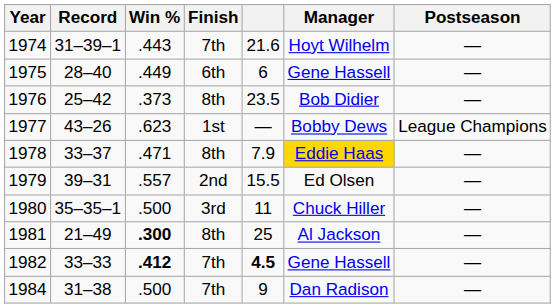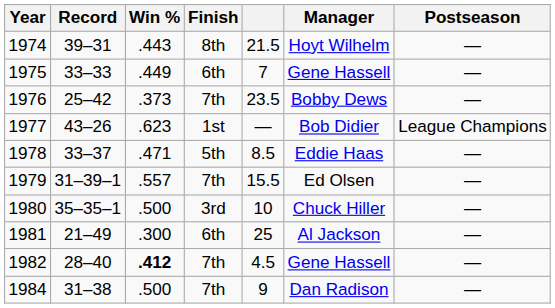 <table class="wikitable" style="text-align:center;">
 <tr>
 <th>Year</th>
 <th>Record</th>
 <th>Win %</th>
 <th>Finish</th>
 <th></th>
 <th>Manager</th>
 <th>Postseason</th>
 </tr>
 <tr>
 <td>1974</td>
-<td>31–39–1</td>
+<td>39–31</td>
 <td>.443</td>
-<td>7th</td>
-<td>21.6</td>
+<td>8th</td>
+<td>21.5</td>
 <td><a href='#'>Hoyt Wilhelm</a></td>
 <td>—</td>
 </tr>
 <tr>
 <td>1975</td>
-<td>28–40</td>
+<td>33–33</td>
 <td>.449</td>
 <td>6th</td>
-<td>6</td>
+<td>7</td>
 <td><a href='#'>Gene Hassell</a></td>
 <td>—</td>
 </tr>
 <tr>
 <td>1976</td>
 <td>25–42</td>
 <td>.373</td>
-<td>8th</td>
+<td>7th</td>
 <td>23.5</td>
-<td><a href='#'>Bob Didier</a></td>
+<td><a href='#'>Bobby Dews</a></td>
 <td>—</td>
 </tr>
 <tr>
 <td>1977</td>
 <td>43–26</td>
 <td>.623</td>
 <td>1st</td>
 <td>—</td>
-<td><a href='#'>Bobby Dews</a></td>
+<td><a href='#'>Bob Didier</a></td>
 <td>League Champions</td>
 </tr>
 <tr>
 <td>1978</td>
 <td>33–37</td>
 <td>.471</td>
-<td>8th</td>
-<td>7.9</td>
-<td style="background: gold;"><a href='#'>Eddie Haas</a></td>
+<td>5th</td>
+<td>8.5</td>
+<td><a href='#'>Eddie Haas</a></td>
 <td>—</td>
 </tr>
 <tr>
 <td>1979</td>
-<td>39–31</td>
+<td>31–39–1</td>
 <td>.557</td>
-<td>2nd</td>
+<td>7th</td>
 <td>15.5</td>
 <td>Ed Olsen</td>
 <td>—</td>
 </tr>
 <tr>
 <td>1980</td>
 <td>35–35–1</td>
 <td>.500</td>
 <td>3rd</td>
-<td>11</td>
+<td>10</td>
 <td><a href='#'>Chuck Hiller</a></td>
 <td>—</td>
 </tr>
 <tr>
 <td>1981</td>
 <td>21–49</td>
-<td><strong>.300</strong></td>
-<td>8th</td>
+<td>.300</td>
+<td>6th</td>
 <td>25</td>
 <td><a href='#'>Al Jackson</a></td>
 <td>—</td>
 </tr>
 <tr>
 <td>1982</td>
-<td>33–33</td>
+<td>28–40</td>
 <td><strong>.412</strong></td>
 <td>7th</td>
-<td><strong>4.5</strong></td>
+<td>4.5</td>
 <td><a href='#'>Gene Hassell</a></td>
 <td>—</td>
 </tr>
 <tr>
 <td>1984</td>
 <td>31–38</td>
 <td>.500</td>
 <td>7th</td>
 <td>9</td>
 <td><a href='#'>Dan Radison</a></td>
 <td>—</td>
 </tr>
 </table>
